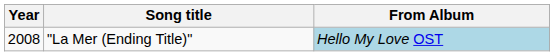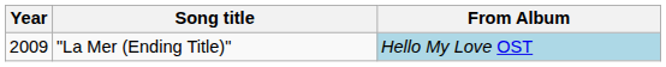 <table class="wikitable" style="width:600px">
 <tr>
 <th width=10>Year</th>
 <th>Song title</th>
 <th>From Album</th>
 </tr>
 <tr>
-<td>2008</td>
+<td>2009</td>
 <td>"La Mer (Ending Title)"</td>
 <td style="background: lightblue;"><em>Hello My Love</em> <a href='#'>OST</a></td>
 </tr>
 </table>
